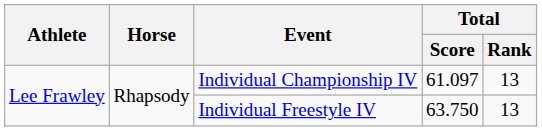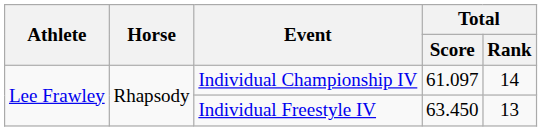 <table class=wikitable>
 <tr>
 <th rowspan="2">Athlete</th>
 <th rowspan="2">Horse</th>
 <th rowspan="2">Event</th>
 <th colspan="2">Total</th>
 </tr>
 <tr>
 <th>Score</th>
 <th>Rank</th>
 </tr>
 <tr align=center>
 <td align=left rowspan=2><a href='#'>Lee Frawley</a></td>
 <td align=left rowspan=2>Rhapsody</td>
 <td align=left><a href='#'>Individual Championship IV</a></td>
 <td>61.097</td>
-<td>13</td>
+<td>14</td>
 </tr>
 <tr align=center>
 <td align=left><a href='#'>Individual Freestyle IV</a></td>
-<td>63.750</td>
+<td>63.450</td>
 <td>13</td>
 </tr>
 </table>
